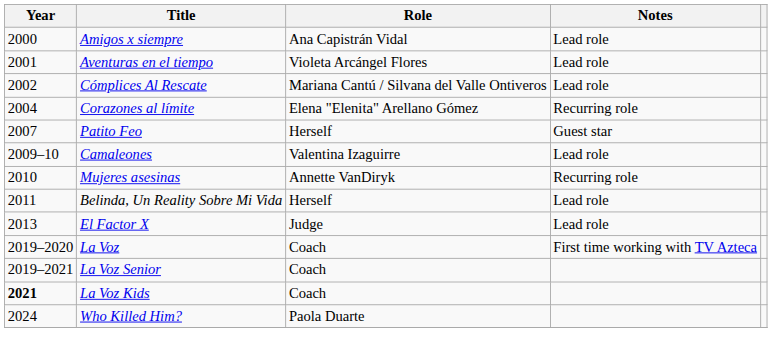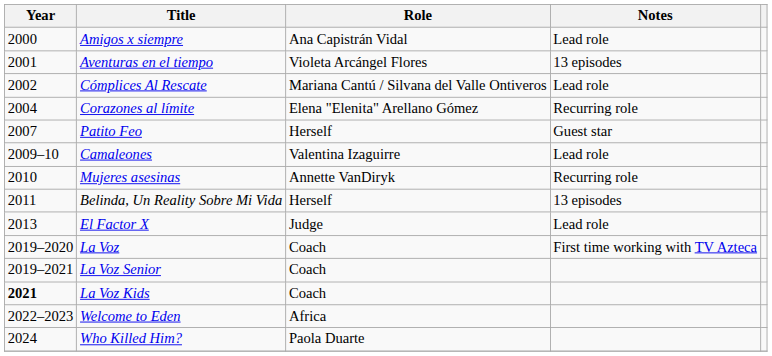 <table class="wikitable sortable">
 <tr>
 <th>Year</th>
 <th>Title</th>
 <th>Role</th>
 <th class="unsortable">Notes</th>
 <th class="unsortable"></th>
 </tr>
 <tr>
 <td>2000</td>
 <td><em><a href='#'>Amigos x siempre</a></em></td>
 <td>Ana Capistrán Vidal</td>
 <td>Lead role</td>
 <td></td>
 </tr>
 <tr>
 <td>2001</td>
 <td><em><a href='#'>Aventuras en el tiempo</a></em></td>
 <td>Violeta Arcángel Flores</td>
-<td>Lead role</td>
+<td>13 episodes</td>
 <td></td>
 </tr>
 <tr>
 <td>2002</td>
 <td><em><a href='#'>Cómplices Al Rescate</a></em></td>
 <td>Mariana Cantú / Silvana del Valle Ontiveros</td>
 <td>Lead role</td>
 <td></td>
 </tr>
 <tr>
 <td>2004</td>
 <td><em><a href='#'>Corazones al límite</a></em></td>
 <td>Elena "Elenita" Arellano Gómez</td>
 <td>Recurring role</td>
 <td></td>
 </tr>
 <tr>
 <td>2007</td>
 <td><em><a href='#'>Patito Feo</a></em></td>
 <td>Herself</td>
 <td>Guest star</td>
 <td></td>
 </tr>
 <tr>
 <td>2009–10</td>
 <td><em><a href='#'>Camaleones</a></em></td>
 <td>Valentina Izaguirre</td>
 <td>Lead role</td>
 <td></td>
 </tr>
 <tr>
 <td>2010</td>
 <td><em><a href='#'>Mujeres asesinas</a></em></td>
 <td>Annette VanDiryk</td>
 <td>Recurring role</td>
 <td></td>
 </tr>
 <tr>
 <td>2011</td>
 <td><em>Belinda, Un Reality Sobre Mi Vida</em></td>
 <td>Herself</td>
-<td>Lead role</td>
+<td>13 episodes</td>
 <td></td>
 </tr>
 <tr>
 <td>2013</td>
 <td><em><a href='#'>El Factor X</a></em></td>
 <td>Judge</td>
 <td>Lead role</td>
 <td></td>
 </tr>
 <tr>
 <td>2019–2020</td>
 <td><em><a href='#'>La Voz</a></em></td>
 <td>Coach</td>
 <td>First time working with <a href='#'>TV Azteca</a></td>
 <td></td>
 </tr>
 <tr>
 <td>2019–2021</td>
 <td><em><a href='#'>La Voz Senior</a></em></td>
 <td>Coach</td>
 <td></td>
 <td></td>
 </tr>
 <tr>
 <td><strong>2021</strong></td>
 <td><em><a href='#'>La Voz Kids</a></em></td>
 <td>Coach</td>
 <td></td>
 <td></td>
 </tr>
 <tr>
+<td>2022–2023</td>
+<td><em><a href='#'>Welcome to Eden</a></em></td>
+<td>Africa</td>
+<td></td>
+<td></td>
+</tr>
+<tr>
 <td>2024</td>
 <td><em><a href='#'>Who Killed Him?</a></em></td>
 <td>Paola Duarte</td>
 <td></td>
 <td></td>
 </tr>
 <tr>
 </tr>
 </table>
